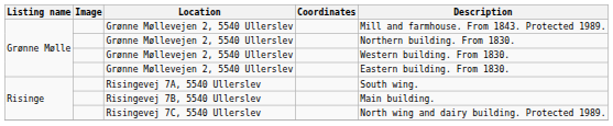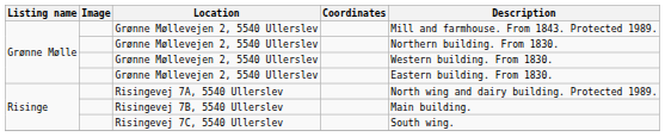 <table class="wikitable sortable">
 <tr>
 <th>Listing name</th>
 <th>Image</th>
 <th>Location</th>
 <th>Coordinates</th>
 <th>Description</th>
 </tr>
 <tr>
 <td rowspan="4">Grønne Mølle</td>
 <td></td>
 <td>Grønne Møllevejen 2, 5540 Ullerslev</td>
 <td></td>
 <td>Mill and farmhouse. From 1843. Protected 1989.</td>
 </tr>
 <tr>
 <td></td>
 <td>Grønne Møllevejen 2, 5540 Ullerslev</td>
 <td></td>
 <td>Northern building. From 1830.</td>
 </tr>
 <tr>
 <td></td>
 <td>Grønne Møllevejen 2, 5540 Ullerslev</td>
 <td></td>
 <td>Western building. From 1830.</td>
 </tr>
 <tr>
 <td></td>
 <td>Grønne Møllevejen 2, 5540 Ullerslev</td>
 <td></td>
 <td>Eastern building. From 1830.</td>
 </tr>
 <tr>
 <td rowspan="3">Risinge</td>
 <td></td>
 <td>Risingevej 7A, 5540 Ullerslev</td>
 <td></td>
-<td>South wing.</td>
+<td>North wing and dairy building. Protected 1989.</td>
 </tr>
 <tr>
 <td></td>
 <td>Risingevej 7B, 5540 Ullerslev</td>
 <td></td>
 <td>Main building.</td>
 </tr>
 <tr>
 <td></td>
 <td>Risingevej 7C, 5540 Ullerslev</td>
 <td></td>
-<td>North wing and dairy building. Protected 1989.</td>
+<td>South wing.</td>
 </tr>
 <tr>
 </tr>
 </table>
